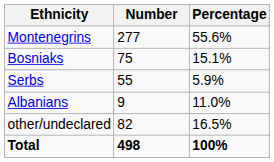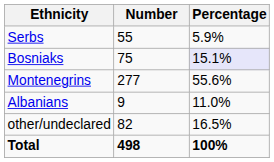 <table class="wikitable">
 <tr>
 <th width="100px">Ethnicity</th>
 <th width="80px">Number</th>
 <th width="80px">Percentage</th>
 </tr>
 <tr>
-<td><a href='#'>Montenegrins</a></td>
-<td>277</td>
-<td>55.6%</td>
+<td><a href='#'>Serbs</a></td>
+<td>55</td>
+<td>5.9%</td>
 </tr>
 <tr>
 <td><a href='#'>Bosniaks</a></td>
 <td>75</td>
-<td>15.1%</td>
+<td style="background: lavender;">15.1%</td>
 </tr>
 <tr>
-<td><a href='#'>Serbs</a></td>
-<td>55</td>
-<td>5.9%</td>
+<td><a href='#'>Montenegrins</a></td>
+<td>277</td>
+<td>55.6%</td>
 </tr>
 <tr>
 <td><a href='#'>Albanians</a></td>
 <td>9</td>
 <td>11.0%</td>
 </tr>
 <tr>
 <td>other/undeclared</td>
 <td>82</td>
 <td>16.5%</td>
 </tr>
 <tr>
 <td><strong>Total</strong></td>
 <td><strong>498</strong></td>
 <td><strong>100%</strong></td>
 </tr>
 </table>
